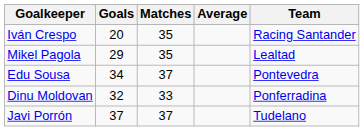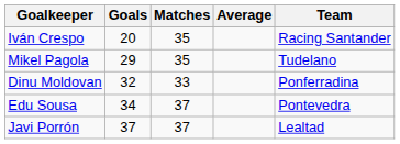 <table class="wikitable sortable" class="wikitable">
 <tr style="background:#ccc; text-align:center;">
 <th>Goalkeeper</th>
 <th>Goals</th>
 <th>Matches</th>
 <th>Average</th>
 <th>Team</th>
 </tr>
 <tr>
 <td> <a href='#'>Iván Crespo</a></td>
 <td style="text-align:center;">20</td>
 <td style="text-align:center;">35</td>
 <td style="text-align:center;"></td>
 <td><a href='#'>Racing Santander</a></td>
 </tr>
 <tr>
 <td> <a href='#'>Mikel Pagola</a></td>
 <td style="text-align:center;">29</td>
 <td style="text-align:center;">35</td>
 <td style="text-align:center;"></td>
-<td><a href='#'>Lealtad</a></td>
+<td><a href='#'>Tudelano</a></td>
+</tr>
+<tr>
+<td> <a href='#'>Dinu Moldovan</a></td>
+<td style="text-align:center;">32</td>
+<td style="text-align:center;">33</td>
+<td style="text-align:center;"></td>
+<td><a href='#'>Ponferradina</a></td>
 </tr>
 <tr>
 <td> <a href='#'>Edu Sousa</a></td>
 <td style="text-align:center;">34</td>
 <td style="text-align:center;">37</td>
 <td style="text-align:center;"></td>
 <td><a href='#'>Pontevedra</a></td>
 </tr>
 <tr>
-<td> <a href='#'>Dinu Moldovan</a></td>
-<td style="text-align:center;">32</td>
-<td style="text-align:center;">33</td>
-<td style="text-align:center;"></td>
-<td><a href='#'>Ponferradina</a></td>
-</tr>
-<tr>
 <td> <a href='#'>Javi Porrón</a></td>
 <td style="text-align:center;">37</td>
 <td style="text-align:center;">37</td>
 <td style="text-align:center;"></td>
-<td><a href='#'>Tudelano</a></td>
+<td><a href='#'>Lealtad</a></td>
 </tr>
 </table>
